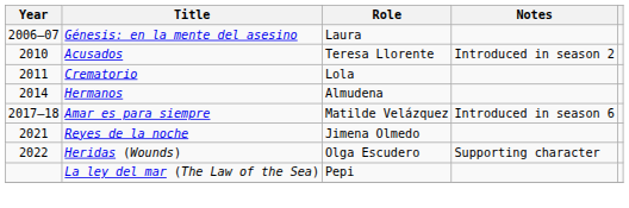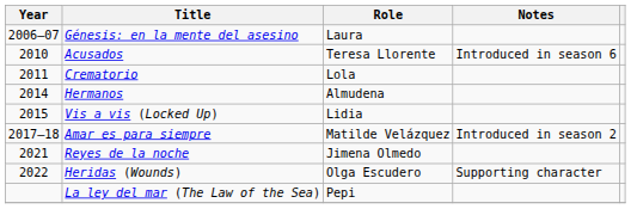 <table class="wikitable sortable">
 <tr>
 <th>Year</th>
 <th>Title</th>
 <th>Role</th>
 <th class="unsortable">Notes</th>
 <th></th>
 </tr>
 <tr>
 <td align = "center">2006–07</td>
 <td><em><a href='#'>Génesis: en la mente del asesino</a></em></td>
 <td>Laura</td>
 <td></td>
 <td align = "center"></td>
 </tr>
 <tr>
 <td align = "center">2010</td>
 <td><em><a href='#'>Acusados</a></em></td>
 <td>Teresa Llorente</td>
-<td>Introduced in season 2</td>
+<td>Introduced in season 6</td>
 <td align = "center"></td>
 </tr>
 <tr>
 <td align = "center">2011</td>
 <td><em><a href='#'>Crematorio</a></em></td>
 <td>Lola</td>
 <td></td>
 <td align = "center"></td>
 </tr>
 <tr>
 <td align = "center">2014</td>
 <td><em><a href='#'>Hermanos</a></em></td>
 <td>Almudena</td>
 <td></td>
 <td align = "center"></td>
 </tr>
 <tr>
+<td align = "center">2015</td>
+<td><em><a href='#'>Vis a vis</a></em> (<em>Locked Up</em>)</td>
+<td>Lidia</td>
+<td></td>
+<td align = "center"></td>
+</tr>
+<tr>
 <td align = "center">2017–18</td>
 <td><em><a href='#'>Amar es para siempre</a></em></td>
 <td>Matilde Velázquez</td>
-<td>Introduced in season 6</td>
+<td>Introduced in season 2</td>
 <td align = "center"></td>
 </tr>
 <tr>
 <td align = "center">2021</td>
 <td><em><a href='#'>Reyes de la noche</a></em></td>
 <td>Jimena Olmedo</td>
 <td></td>
 <td align = "center"></td>
 </tr>
 <tr>
 <td align = "center">2022</td>
 <td><em><a href='#'>Heridas</a></em> (<em>Wounds</em>)</td>
 <td>Olga Escudero</td>
 <td>Supporting character</td>
 <td align = "center"></td>
 </tr>
 <tr>
 <td></td>
 <td><em><a href='#'>La ley del mar</a></em> (<em>The Law of the Sea</em>)</td>
 <td>Pepi</td>
 <td></td>
 <td></td>
 </tr>
 <tr>
 </tr>
 </table>
